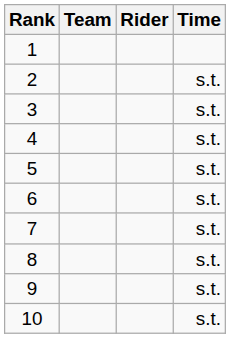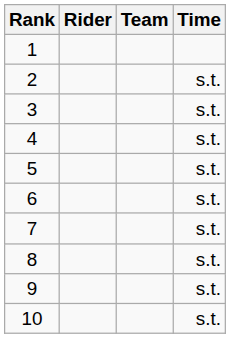 <table class="wikitable" style="font-size:95%;">
 <tr>
 <th>Rank</th>
+<th>Rider</th>
 <th>Team</th>
-<th>Rider</th>
 <th>Time</th>
 </tr>
 <tr>
 <td align=center>1</td>
 <td></td>
 <td></td>
 <td align="right"></td>
 </tr>
 <tr>
 <td align=center>2</td>
 <td></td>
 <td></td>
 <td align="right">s.t.</td>
 </tr>
 <tr>
 <td align=center>3</td>
+<td> </td>
 <td></td>
-<td> </td>
 <td align="right">s.t.</td>
 </tr>
 <tr>
 <td align=center>4</td>
 <td></td>
 <td></td>
 <td align="right">s.t.</td>
 </tr>
 <tr>
 <td align=center>5</td>
 <td></td>
 <td></td>
 <td align="right">s.t.</td>
 </tr>
 <tr>
 <td align=center>6</td>
 <td></td>
 <td></td>
 <td align="right">s.t.</td>
 </tr>
 <tr>
 <td align=center>7</td>
 <td></td>
 <td></td>
 <td align="right">s.t.</td>
 </tr>
 <tr>
 <td align=center>8</td>
 <td></td>
 <td></td>
 <td align="right">s.t.</td>
 </tr>
 <tr>
 <td align=center>9</td>
 <td></td>
 <td></td>
 <td align="right">s.t.</td>
 </tr>
 <tr>
 <td align=center>10</td>
 <td></td>
 <td></td>
 <td align="right">s.t.</td>
 </tr>
 </table>
